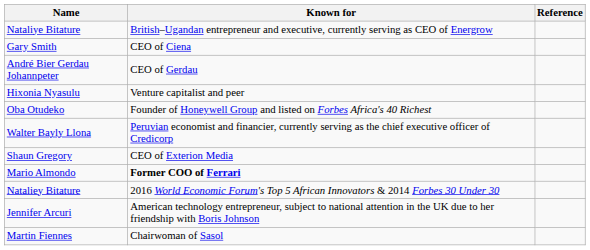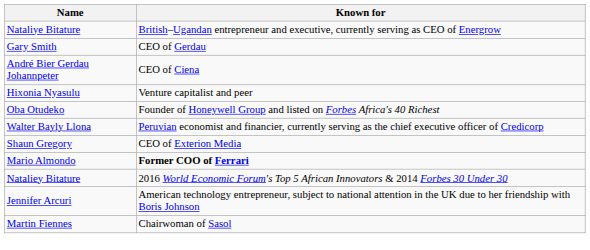 <table class="wikitable">
 <tr>
 <th>Name</th>
 <th>Known for</th>
-<th>Reference</th>
 </tr>
 <tr>
 <td><a href='#'>Nataliye Bitature</a></td>
 <td><a href='#'>British</a>–<a href='#'>Ugandan</a> entrepreneur and executive, currently serving as CEO of <a href='#'>Energrow</a></td>
-<td></td>
 </tr>
 <tr>
 <td><a href='#'>Gary Smith</a></td>
-<td>CEO of <a href='#'>Ciena</a></td>
-<td></td>
+<td>CEO of <a href='#'>Gerdau</a></td>
 </tr>
 <tr>
 <td><a href='#'>André Bier Gerdau Johannpeter</a></td>
-<td>CEO of <a href='#'>Gerdau</a></td>
-<td></td>
+<td>CEO of <a href='#'>Ciena</a></td>
 </tr>
 <tr>
 <td><a href='#'>Hixonia Nyasulu</a></td>
 <td>Venture capitalist and peer</td>
-<td></td>
 </tr>
 <tr>
 <td><a href='#'>Oba Otudeko</a></td>
 <td>Founder of <a href='#'>Honeywell Group</a> and listed on <em><a href='#'>Forbes</a> Africa's 40 Richest</em></td>
-<td></td>
 </tr>
 <tr>
 <td><a href='#'>Walter Bayly Llona</a></td>
 <td><a href='#'>Peruvian</a> economist and financier, currently serving as the chief executive officer of <a href='#'>Credicorp</a></td>
-<td></td>
 </tr>
 <tr>
 <td><a href='#'>Shaun Gregory</a></td>
 <td>CEO of <a href='#'>Exterion Media</a></td>
-<td></td>
 </tr>
 <tr>
 <td><a href='#'>Mario Almondo</a></td>
 <td><strong>Former COO of <a href='#'>Ferrari</a></strong></td>
-<td></td>
 </tr>
 <tr>
 <td><a href='#'>Nataliey Bitature</a></td>
 <td>2016 <em><a href='#'>World Economic Forum</a>'s Top 5 African Innovators</em> & 2014 <em><a href='#'>Forbes 30 Under 30</a></em></td>
-<td></td>
 </tr>
 <tr>
 <td><a href='#'>Jennifer Arcuri</a></td>
 <td>American technology entrepreneur, subject to national attention in the UK due to her friendship with <a href='#'>Boris Johnson</a></td>
-<td></td>
 </tr>
 <tr>
 <td><a href='#'>Martin Fiennes</a></td>
 <td>Chairwoman of <a href='#'>Sasol</a></td>
-<td></td>
 </tr>
 </table>
